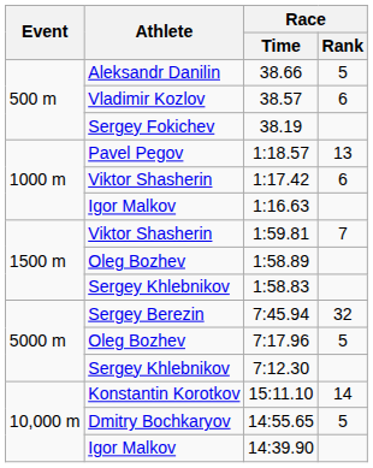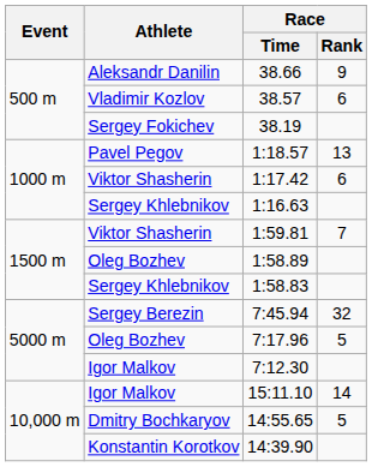 <table class="wikitable" border="1" style="font-size:90%">
 <tr>
 <th rowspan=2>Event</th>
 <th rowspan=2>Athlete</th>
 <th colspan=2>Race</th>
 </tr>
 <tr>
 <th>Time</th>
 <th>Rank</th>
 </tr>
 <tr>
 <td rowspan=3>500 m</td>
 <td><a href='#'>Aleksandr Danilin</a></td>
 <td align=center>38.66</td>
-<td align=center>5</td>
+<td align=center>9</td>
 </tr>
 <tr>
 <td><a href='#'>Vladimir Kozlov</a></td>
 <td align=center>38.57</td>
 <td align=center>6</td>
 </tr>
 <tr>
 <td><a href='#'>Sergey Fokichev</a></td>
 <td align=center>38.19</td>
 <td align=center></td>
 </tr>
 <tr>
 <td rowspan=3>1000 m</td>
 <td><a href='#'>Pavel Pegov</a></td>
 <td align=center>1:18.57</td>
 <td align=center>13</td>
 </tr>
 <tr>
 <td><a href='#'>Viktor Shasherin</a></td>
 <td align=center>1:17.42</td>
 <td align=center>6</td>
 </tr>
 <tr>
-<td><a href='#'>Igor Malkov</a></td>
+<td><a href='#'>Sergey Khlebnikov</a></td>
 <td align=center>1:16.63</td>
 <td align=center></td>
 </tr>
 <tr>
 <td rowspan=3>1500 m</td>
 <td><a href='#'>Viktor Shasherin</a></td>
 <td align=center>1:59.81</td>
 <td align=center>7</td>
 </tr>
 <tr>
 <td><a href='#'>Oleg Bozhev</a></td>
 <td align=center>1:58.89</td>
 <td align=center></td>
 </tr>
 <tr>
 <td><a href='#'>Sergey Khlebnikov</a></td>
 <td align=center>1:58.83</td>
 <td align=center></td>
 </tr>
 <tr>
 <td rowspan=3>5000 m</td>
 <td><a href='#'>Sergey Berezin</a></td>
 <td align=center>7:45.94</td>
 <td align=center>32</td>
 </tr>
 <tr>
 <td><a href='#'>Oleg Bozhev</a></td>
 <td align=center>7:17.96</td>
 <td align=center>5</td>
 </tr>
 <tr>
-<td><a href='#'>Sergey Khlebnikov</a></td>
+<td><a href='#'>Igor Malkov</a></td>
 <td align=center>7:12.30</td>
 <td align=center></td>
 </tr>
 <tr>
 <td rowspan=3>10,000 m</td>
-<td><a href='#'>Konstantin Korotkov</a></td>
+<td><a href='#'>Igor Malkov</a></td>
 <td align=center>15:11.10</td>
 <td align=center>14</td>
 </tr>
 <tr>
 <td><a href='#'>Dmitry Bochkaryov</a></td>
 <td align=center>14:55.65</td>
 <td align=center>5</td>
 </tr>
 <tr>
-<td><a href='#'>Igor Malkov</a></td>
+<td><a href='#'>Konstantin Korotkov</a></td>
 <td align=center>14:39.90</td>
 <td align=center></td>
 </tr>
 </table>
